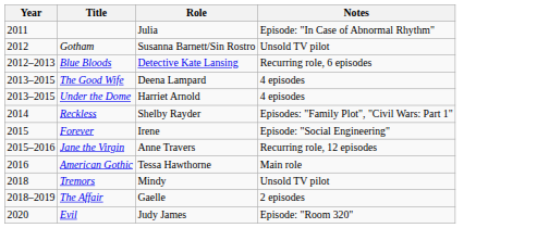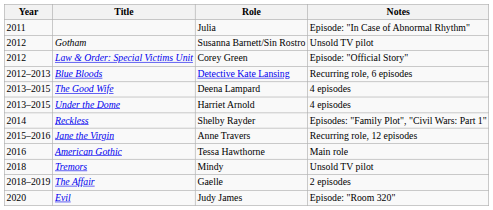 <table class="wikitable sortable">
 <tr>
 <th>Year</th>
 <th>Title</th>
 <th>Role</th>
 <th class="unsortable">Notes</th>
 </tr>
 <tr>
 <td>2011</td>
 <td><em></em></td>
 <td>Julia</td>
 <td>Episode: "In Case of Abnormal Rhythm"</td>
 </tr>
 <tr>
 <td>2012</td>
 <td><em>Gotham</em></td>
 <td>Susanna Barnett/Sin Rostro</td>
 <td>Unsold TV pilot</td>
+</tr>
+<tr>
+<td>2012</td>
+<td><em><a href='#'>Law & Order: Special Victims Unit</a></em></td>
+<td>Corey Green</td>
+<td>Episode: "Official Story"</td>
 </tr>
 <tr>
 <td>2012–2013</td>
 <td><em><a href='#'>Blue Bloods</a></em></td>
 <td><a href='#'>Detective Kate Lansing</a></td>
 <td>Recurring role, 6 episodes</td>
 </tr>
 <tr>
 <td>2013–2015</td>
 <td><em><a href='#'>The Good Wife</a></em></td>
 <td>Deena Lampard</td>
 <td>4 episodes</td>
 </tr>
 <tr>
 <td>2013–2015</td>
 <td><em><a href='#'>Under the Dome</a></em></td>
 <td>Harriet Arnold</td>
 <td>4 episodes</td>
 </tr>
 <tr>
 <td>2014</td>
 <td><em><a href='#'>Reckless</a></em></td>
 <td>Shelby Rayder</td>
 <td>Episodes: "Family Plot", "Civil Wars: Part 1"</td>
-</tr>
-<tr>
-<td>2015</td>
-<td><em><a href='#'>Forever</a></em></td>
-<td>Irene</td>
-<td>Episode: "Social Engineering"</td>
 </tr>
 <tr>
 <td>2015–2016</td>
 <td><em><a href='#'>Jane the Virgin</a></em></td>
 <td>Anne Travers</td>
 <td>Recurring role, 12 episodes</td>
 </tr>
 <tr>
 <td>2016</td>
 <td><em><a href='#'>American Gothic</a></em></td>
 <td>Tessa Hawthorne</td>
 <td>Main role</td>
 </tr>
 <tr>
 <td>2018</td>
 <td><em><a href='#'>Tremors</a> </em></td>
 <td>Mindy</td>
 <td>Unsold TV pilot</td>
 </tr>
 <tr>
 <td>2018–2019</td>
 <td><em><a href='#'>The Affair</a></em></td>
 <td>Gaelle</td>
 <td>2 episodes</td>
 </tr>
 <tr>
 <td>2020</td>
 <td><em><a href='#'>Evil</a></em></td>
 <td>Judy James</td>
 <td>Episode: "Room 320"</td>
 </tr>
 </table>
